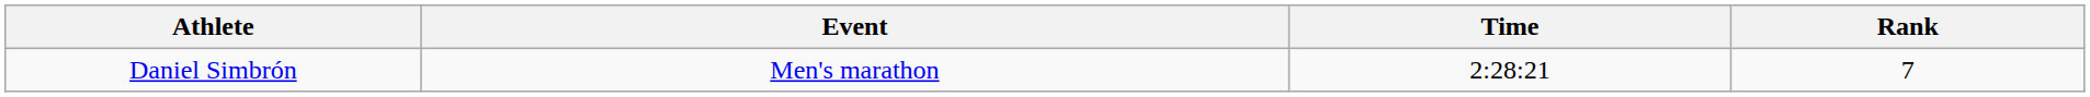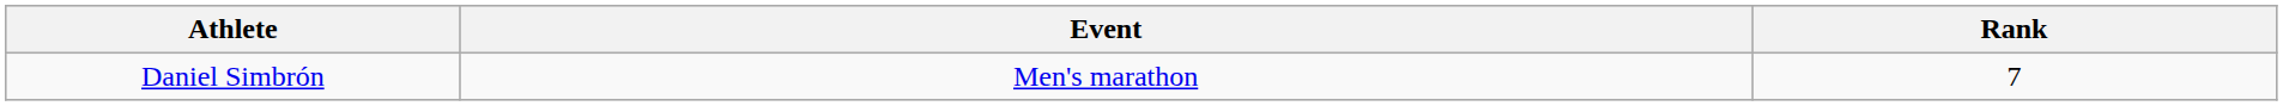 <table class="wikitable" style="font-size:95%; text-align:center;" width="95%">
 <tr>
 <th>Athlete</th>
 <th>Event</th>
-<th>Time</th>
 <th>Rank</th>
 </tr>
 <tr>
 <td width=20%><a href='#'>Daniel Simbrón</a></td>
 <td><a href='#'>Men's marathon</a></td>
-<td>2:28:21</td>
 <td>7</td>
 </tr>
 </table>
